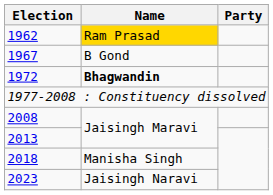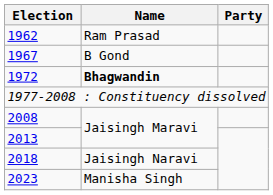 <table class="wikitable sortable">
 <tr>
 <th>Election</th>
 <th>Name</th>
 <th colspan=2>Party</th>
 </tr>
 <tr>
 <td><a href='#'>1962</a></td>
-<td style="background: gold;">Ram Prasad</td>
+<td>Ram Prasad</td>
 <td></td>
 </tr>
 <tr>
 <td><a href='#'>1967</a></td>
 <td>B Gond</td>
 <td></td>
 </tr>
 <tr>
 <td><a href='#'>1972</a></td>
 <td><strong>Bhagwandin</strong></td>
 </tr>
 <tr>
 <td colspan="4"><em>1977-2008 : Constituency dissolved</em></td>
 </tr>
 <tr>
 <td><a href='#'>2008</a></td>
 <td rowspan=2>Jaisingh Maravi</td>
 <td></td>
 </tr>
 <tr>
 <td><a href='#'>2013</a></td>
 </tr>
 <tr>
 <td><a href='#'>2018</a></td>
-<td>Manisha Singh</td>
+<td>Jaisingh Naravi</td>
 </tr>
 <tr>
 <td><a href='#'>2023</a></td>
-<td>Jaisingh Naravi</td>
+<td>Manisha Singh</td>
 </tr>
 </table>
